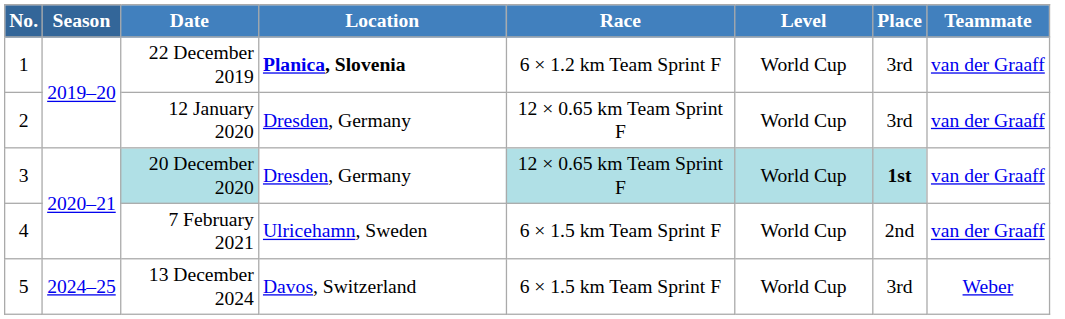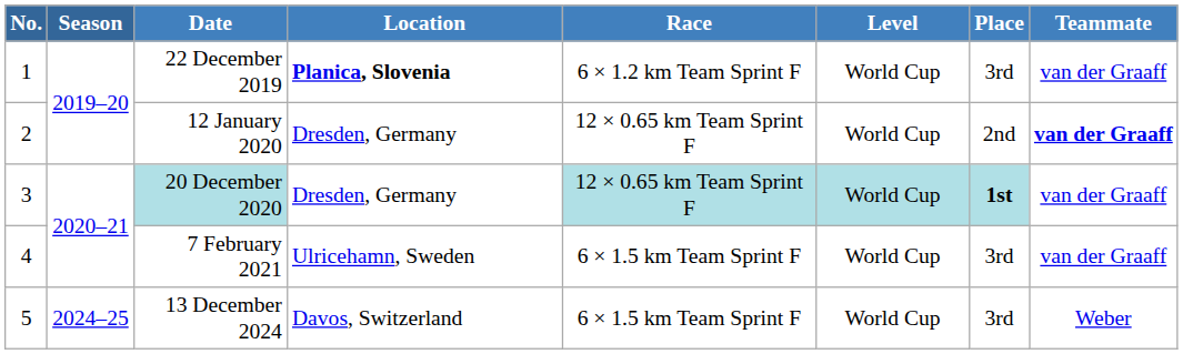 <table class="wikitable sortable" style="font-size:95%; text-align:center; border:grey solid 1px; border-collapse:collapse; background:#ffffff;">
 <tr style="background:#efefef;">
 <th style="background-color:#369; color:white;">No.</th>
 <th style="background-color:#369; color:white;">Season</th>
 <th style="background-color:#4180be; color:white; width:100px;">Date</th>
 <th style="background-color:#4180be; color:white; width:185px;">Location</th>
 <th style="background-color:#4180be; color:white; width:170px;">Race</th>
 <th style="background-color:#4180be; color:white; width:100px;">Level</th>
 <th style="background-color:#4180be; color:white;">Place</th>
 <th style="background-color:#4180be; color:white;">Teammate</th>
 </tr>
 <tr>
 <td align=center>1</td>
 <td rowspan=2 align=center><a href='#'>2019–20</a></td>
 <td align=right>22 December 2019</td>
 <td align=left><strong> <a href='#'>Planica</a>, Slovenia</strong></td>
 <td>6 × 1.2 km Team Sprint F</td>
 <td>World Cup</td>
 <td>3rd</td>
 <td><a href='#'>van der Graaff</a></td>
 </tr>
 <tr>
 <td align=center>2</td>
 <td align=right>12 January 2020</td>
 <td align=left> <a href='#'>Dresden</a>, Germany</td>
 <td>12 × 0.65 km Team Sprint F</td>
 <td>World Cup</td>
-<td>3rd</td>
-<td><a href='#'>van der Graaff</a></td>
+<td>2nd</td>
+<td><strong><a href='#'>van der Graaff</a></strong></td>
 </tr>
 <tr>
 <td align=center>3</td>
 <td rowspan=2 align=center><a href='#'>2020–21</a></td>
 <td bgcolor="#BOEOE6" align=right>20 December 2020</td>
 <td align=left> <a href='#'>Dresden</a>, Germany</td>
 <td bgcolor="#BOEOE6">12 × 0.65 km Team Sprint F</td>
 <td bgcolor="#BOEOE6">World Cup</td>
 <td bgcolor="#BOEOE6"><strong>1st</strong></td>
 <td><a href='#'>van der Graaff</a></td>
 </tr>
 <tr>
 <td align=center>4</td>
 <td align=right>7 February 2021</td>
 <td align=left> <a href='#'>Ulricehamn</a>, Sweden</td>
 <td>6 × 1.5 km Team Sprint F</td>
 <td>World Cup</td>
-<td>2nd</td>
+<td>3rd</td>
 <td><a href='#'>van der Graaff</a></td>
 </tr>
 <tr>
 <td align=center>5</td>
 <td align=center><a href='#'>2024–25</a></td>
 <td align=right>13 December 2024</td>
 <td align=left> <a href='#'>Davos</a>, Switzerland</td>
 <td>6 × 1.5 km Team Sprint F</td>
 <td>World Cup</td>
 <td>3rd</td>
 <td><a href='#'>Weber</a></td>
 </tr>
 </table>
